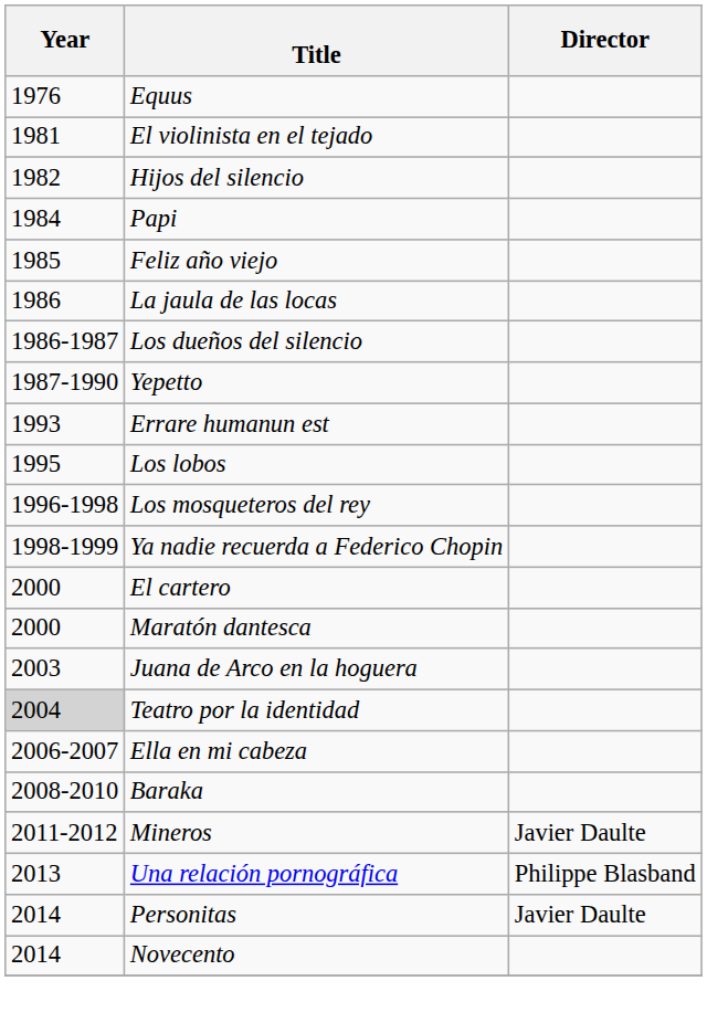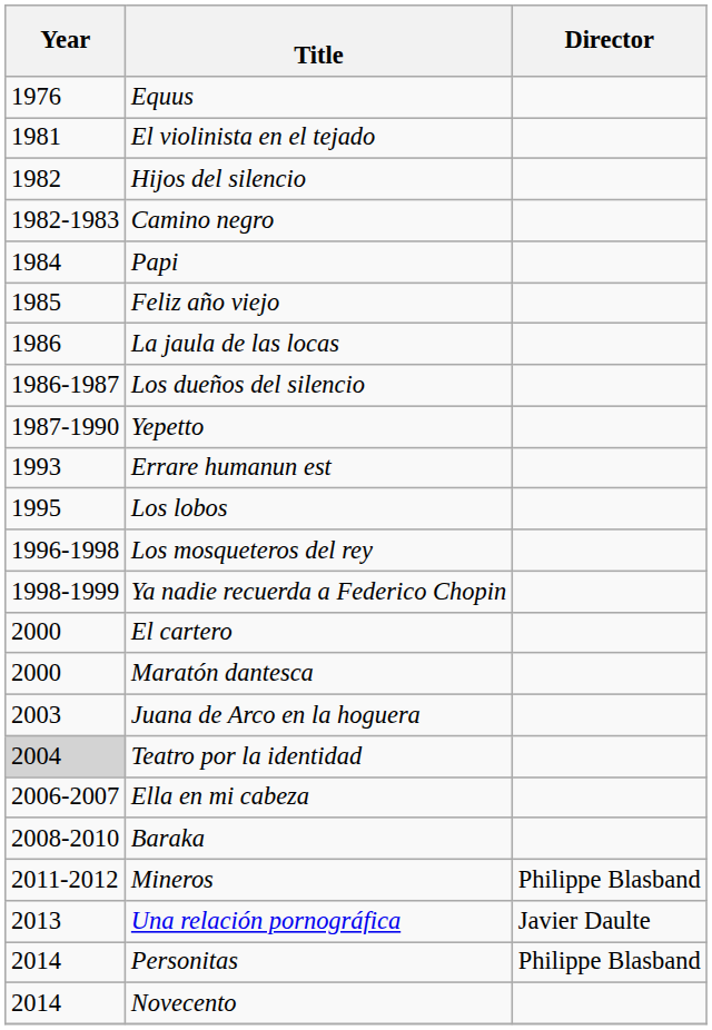 <table class="wikitable" style="font-size: 90%;">
 <tr>
 <th>Year</th>
 <th><br>Title</th>
 <th>Director</th>
 </tr>
 <tr>
 <td>1976</td>
 <td><em>Equus</em></td>
 <td></td>
 </tr>
 <tr>
 <td>1981</td>
 <td><em>El violinista en el tejado</em></td>
 <td></td>
 </tr>
 <tr>
 <td>1982</td>
 <td><em>Hijos del silencio</em></td>
+<td></td>
+</tr>
+<tr>
+<td>1982-1983</td>
+<td><em>Camino negro</em></td>
 <td></td>
 </tr>
 <tr>
 <td>1984</td>
 <td><em>Papi</em></td>
 <td></td>
 </tr>
 <tr>
 <td>1985</td>
 <td><em>Feliz año viejo</em></td>
 <td></td>
 </tr>
 <tr>
 <td>1986</td>
 <td><em>La jaula de las locas</em></td>
 <td></td>
 </tr>
 <tr>
 <td>1986-1987</td>
 <td><em>Los dueños del silencio</em></td>
 <td></td>
 </tr>
 <tr>
 <td>1987-1990</td>
 <td><em>Yepetto</em></td>
 <td></td>
 </tr>
 <tr>
 <td>1993</td>
 <td><em>Errare humanun est</em></td>
 <td></td>
 </tr>
 <tr>
 <td>1995</td>
 <td><em>Los lobos</em></td>
 <td></td>
 </tr>
 <tr>
 <td>1996-1998</td>
 <td><em>Los mosqueteros del rey</em></td>
 <td></td>
 </tr>
 <tr>
 <td>1998-1999</td>
 <td><em>Ya nadie recuerda a Federico Chopin</em></td>
 <td></td>
 </tr>
 <tr>
 <td>2000</td>
 <td><em>El cartero</em></td>
 <td></td>
 </tr>
 <tr>
 <td>2000</td>
 <td><em>Maratón dantesca</em></td>
 <td></td>
 </tr>
 <tr>
 <td>2003</td>
 <td><em>Juana de Arco en la hoguera</em></td>
 <td></td>
 </tr>
 <tr>
 <td style="background: lightgrey;">2004</td>
 <td><em>Teatro por la identidad</em></td>
 <td></td>
 </tr>
 <tr>
 <td>2006-2007</td>
 <td><em>Ella en mi cabeza</em></td>
 <td></td>
 </tr>
 <tr>
 <td>2008-2010</td>
 <td><em>Baraka</em></td>
 <td></td>
 </tr>
 <tr>
 <td>2011-2012</td>
 <td><em>Mineros</em></td>
-<td>Javier Daulte</td>
+<td>Philippe Blasband</td>
 </tr>
 <tr>
 <td>2013</td>
 <td><em><a href='#'>Una relación pornográfica</a></em></td>
-<td>Philippe Blasband</td>
+<td>Javier Daulte</td>
 </tr>
 <tr>
 <td>2014</td>
 <td><em>Personitas</em></td>
-<td>Javier Daulte</td>
+<td>Philippe Blasband</td>
 </tr>
 <tr>
 <td>2014</td>
 <td><em>Novecento</em></td>
 <td></td>
 </tr>
 <tr>
 </tr>
 </table>
